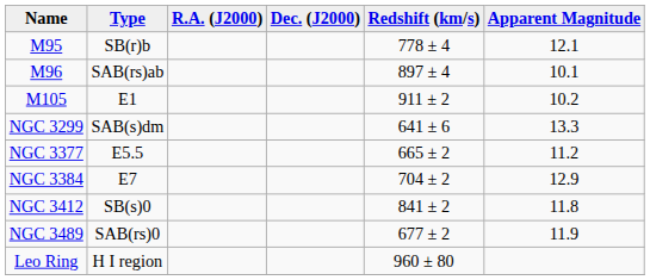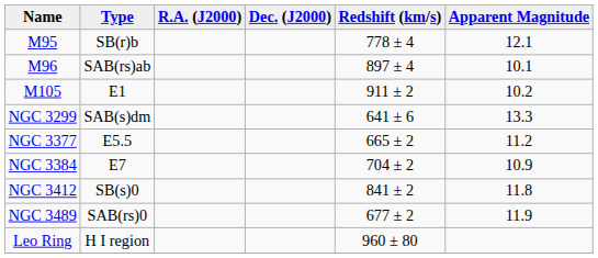 <table class="wikitable" style="text-align:center;border-collapse:collapse;" cellpadding="2">
 <tr>
 <th style="background:#efefef;">Name</th>
 <th style="background:#efefef;"><a href='#'>Type</a></th>
 <th style="background:#efefef;"><a href='#'>R.A.</a> (<a href='#'>J2000</a>)</th>
 <th style="background:#efefef;"><a href='#'>Dec.</a> (<a href='#'>J2000</a>)</th>
 <th style="background:#efefef;"><a href='#'>Redshift</a> (<a href='#'>km</a>/<a href='#'>s</a>)</th>
 <th style="background:#efefef;"><a href='#'>Apparent Magnitude</a></th>
 </tr>
 <tr>
 <td><a href='#'>M95</a></td>
 <td>SB(r)b</td>
 <td></td>
 <td></td>
 <td>778 ± 4</td>
 <td>12.1</td>
 </tr>
 <tr>
 <td><a href='#'>M96</a></td>
 <td>SAB(rs)ab</td>
 <td></td>
 <td></td>
 <td>897 ± 4</td>
 <td>10.1</td>
 </tr>
 <tr>
 <td><a href='#'>M105</a></td>
 <td>E1</td>
 <td></td>
 <td></td>
 <td>911 ± 2</td>
 <td>10.2</td>
 </tr>
 <tr>
 <td><a href='#'>NGC 3299</a></td>
 <td>SAB(s)dm</td>
 <td></td>
 <td></td>
 <td>641 ± 6</td>
 <td>13.3</td>
 </tr>
 <tr>
 <td><a href='#'>NGC 3377</a></td>
 <td>E5.5</td>
 <td></td>
 <td></td>
 <td>665 ± 2</td>
 <td>11.2</td>
 </tr>
 <tr>
 <td><a href='#'>NGC 3384</a></td>
 <td>E7</td>
 <td></td>
 <td></td>
 <td>704 ± 2</td>
-<td>12.9</td>
+<td>10.9</td>
 </tr>
 <tr>
 <td><a href='#'>NGC 3412</a></td>
 <td>SB(s)0</td>
 <td></td>
 <td></td>
 <td>841 ± 2</td>
 <td>11.8</td>
 </tr>
 <tr>
 <td><a href='#'>NGC 3489</a></td>
 <td>SAB(rs)0</td>
 <td></td>
 <td></td>
 <td>677 ± 2</td>
 <td>11.9</td>
 </tr>
 <tr>
 <td><a href='#'>Leo Ring</a></td>
 <td>H I region</td>
 <td></td>
 <td></td>
 <td>960 ± 80</td>
 <td></td>
 </tr>
 <tr>
 </tr>
 </table>
